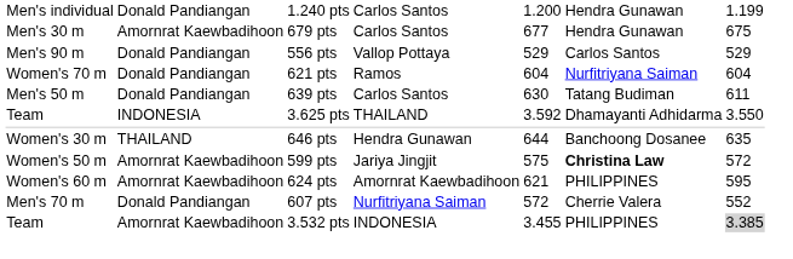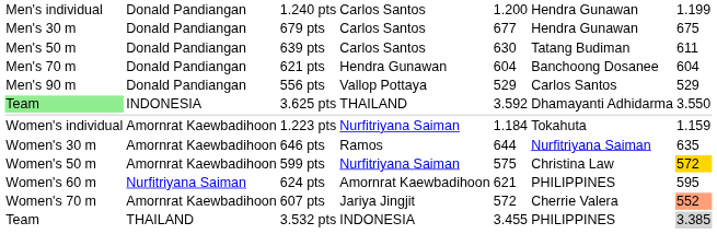 <table>
 <tr>
 <td>Men's individual</td>
 <td> Donald Pandiangan</td>
 <td>1.240 pts</td>
 <td> Carlos Santos</td>
 <td>1.200</td>
 <td> Hendra Gunawan</td>
 <td>1.199</td>
 </tr>
 <tr>
 <td>Men's 30 m</td>
-<td> Amornrat Kaewbadihoon</td>
+<td> Donald Pandiangan</td>
 <td>679 pts</td>
 <td> Carlos Santos</td>
 <td>677</td>
 <td> Hendra Gunawan</td>
 <td>675</td>
+</tr>
+<tr>
+<td>Men's 50 m</td>
+<td> Donald Pandiangan</td>
+<td>639 pts</td>
+<td> Carlos Santos</td>
+<td>630</td>
+<td> Tatang Budiman</td>
+<td>611</td>
+</tr>
+<tr>
+<td>Men's 70 m</td>
+<td> Donald Pandiangan</td>
+<td>621 pts</td>
+<td> Hendra Gunawan</td>
+<td>604</td>
+<td> Banchoong Dosanee</td>
+<td>604</td>
 </tr>
 <tr>
 <td>Men's 90 m</td>
 <td> Donald Pandiangan</td>
 <td>556 pts</td>
 <td> Vallop Pottaya</td>
 <td>529</td>
 <td> Carlos Santos</td>
 <td>529</td>
 </tr>
 <tr>
-<td>Women's 70 m</td>
-<td> Donald Pandiangan</td>
-<td>621 pts</td>
-<td> Ramos</td>
-<td>604</td>
-<td> <a href='#'>Nurfitriyana Saiman</a></td>
-<td>604</td>
-</tr>
-<tr>
-<td>Men's 50 m</td>
-<td> Donald Pandiangan</td>
-<td>639 pts</td>
-<td> Carlos Santos</td>
-<td>630</td>
-<td> Tatang Budiman</td>
-<td>611</td>
-</tr>
-<tr>
-<td>Team</td>
+<td style="background: lightgreen;">Team</td>
 <td> INDONESIA</td>
 <td>3.625 pts</td>
 <td> THAILAND</td>
 <td>3.592</td>
 <td> Dhamayanti Adhidarma</td>
 <td>3.550</td>
 </tr>
 <tr bgcolor=#DDDDDD>
 <td colspan=7></td>
 </tr>
 <tr>
+<td>Women's individual</td>
+<td> Amornrat Kaewbadihoon</td>
+<td>1.223 pts</td>
+<td> <a href='#'>Nurfitriyana Saiman</a></td>
+<td>1.184</td>
+<td> Tokahuta</td>
+<td>1.159</td>
+</tr>
+<tr>
 <td>Women's 30 m</td>
-<td> THAILAND</td>
+<td> Amornrat Kaewbadihoon</td>
 <td>646 pts</td>
-<td> Hendra Gunawan</td>
+<td> Ramos</td>
 <td>644</td>
-<td> Banchoong Dosanee</td>
+<td> <a href='#'>Nurfitriyana Saiman</a></td>
 <td>635</td>
 </tr>
 <tr>
 <td>Women's 50 m</td>
 <td> Amornrat Kaewbadihoon</td>
 <td>599 pts</td>
-<td> Jariya Jingjit</td>
+<td> <a href='#'>Nurfitriyana Saiman</a></td>
 <td>575</td>
-<td><strong> Christina Law</strong></td>
-<td>572</td>
+<td> Christina Law</td>
+<td style="background: gold;">572</td>
 </tr>
 <tr>
 <td>Women's 60 m</td>
-<td> Amornrat Kaewbadihoon</td>
+<td> <a href='#'>Nurfitriyana Saiman</a></td>
 <td>624 pts</td>
 <td> Amornrat Kaewbadihoon</td>
 <td>621</td>
 <td>PHILIPPINES</td>
 <td>595</td>
 </tr>
 <tr>
-<td>Men's 70 m</td>
-<td> Donald Pandiangan</td>
+<td>Women's 70 m</td>
+<td> Amornrat Kaewbadihoon</td>
 <td>607 pts</td>
-<td> <a href='#'>Nurfitriyana Saiman</a></td>
+<td> Jariya Jingjit</td>
 <td>572</td>
 <td> Cherrie Valera</td>
-<td>552</td>
+<td style="background: lightsalmon;">552</td>
 </tr>
 <tr>
 <td>Team</td>
-<td> Amornrat Kaewbadihoon</td>
+<td> THAILAND</td>
 <td>3.532 pts</td>
 <td> INDONESIA</td>
 <td>3.455</td>
 <td>PHILIPPINES</td>
 <td style="background: lightgrey;">3.385</td>
 </tr>
 </table>
